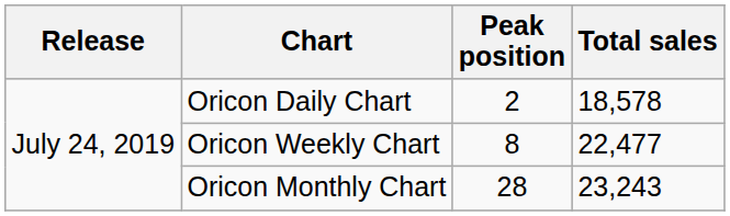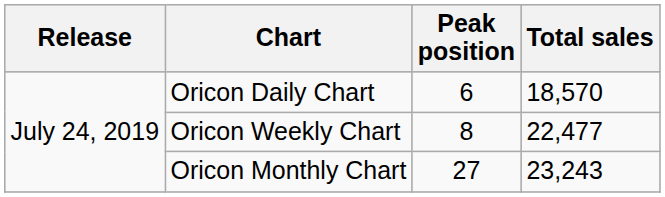 <table class="wikitable">
 <tr>
 <th>Release</th>
 <th>Chart</th>
 <th>Peak<br>position</th>
 <th>Total sales</th>
 </tr>
 <tr>
 <td rowspan="3">July 24, 2019</td>
 <td>Oricon Daily Chart</td>
-<td align="center">2</td>
-<td>18,578</td>
+<td align="center">6</td>
+<td>18,570</td>
 </tr>
 <tr>
 <td>Oricon Weekly Chart</td>
 <td align="center">8</td>
 <td>22,477</td>
 </tr>
 <tr>
 <td>Oricon Monthly Chart</td>
-<td align="center">28</td>
+<td align="center">27</td>
 <td>23,243</td>
 </tr>
 </table>
